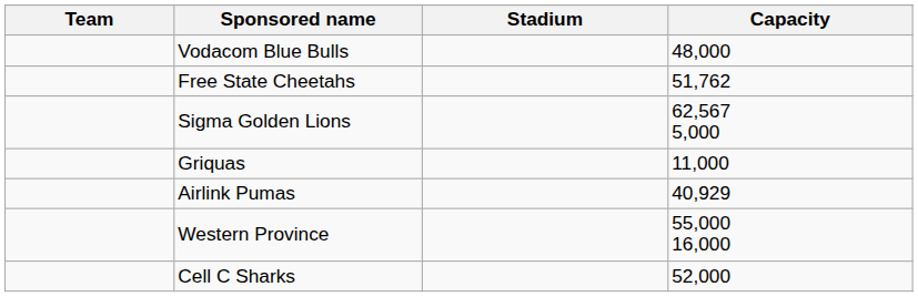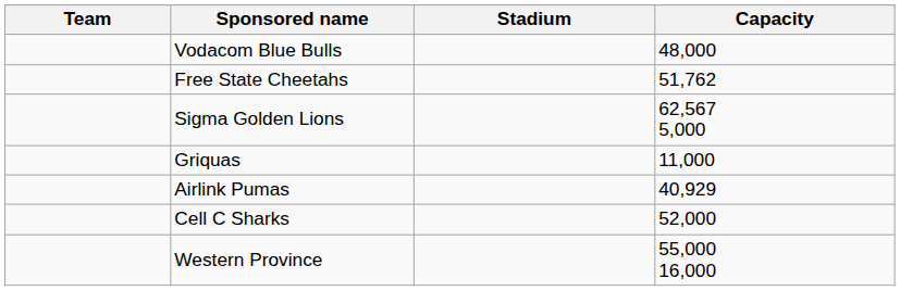 <table class="wikitable collapsible sortable" style="text-align:left; font-size:100%; max-width:60%;">
 <tr>
 </tr>
 <tr>
 <th style="width:9.5em;">Team</th>
 <th style="width:14em;">Sponsored name</th>
 <th style="width:14em;">Stadium</th>
 <th style="width:14em;">Capacity</th>
 </tr>
 <tr>
 <td></td>
 <td>Vodacom Blue Bulls</td>
 <td></td>
 <td>48,000</td>
 </tr>
 <tr>
 <td></td>
 <td>Free State Cheetahs</td>
 <td></td>
 <td>51,762</td>
 </tr>
 <tr>
 <td></td>
 <td>Sigma Golden Lions</td>
 <td> <br> </td>
 <td>62,567 <br> 5,000</td>
 </tr>
 <tr>
 <td></td>
 <td>Griquas</td>
 <td></td>
 <td>11,000</td>
 </tr>
 <tr>
 <td></td>
 <td>Airlink Pumas</td>
 <td></td>
 <td>40,929</td>
 </tr>
 <tr>
 <td></td>
+<td>Cell C Sharks</td>
+<td></td>
+<td>52,000</td>
+</tr>
+<tr>
+<td></td>
 <td>Western Province</td>
 <td> <br> </td>
 <td>55,000 <br> 16,000</td>
 </tr>
-<tr>
-<td></td>
-<td>Cell C Sharks</td>
-<td></td>
-<td>52,000</td>
-</tr>
 </table>
